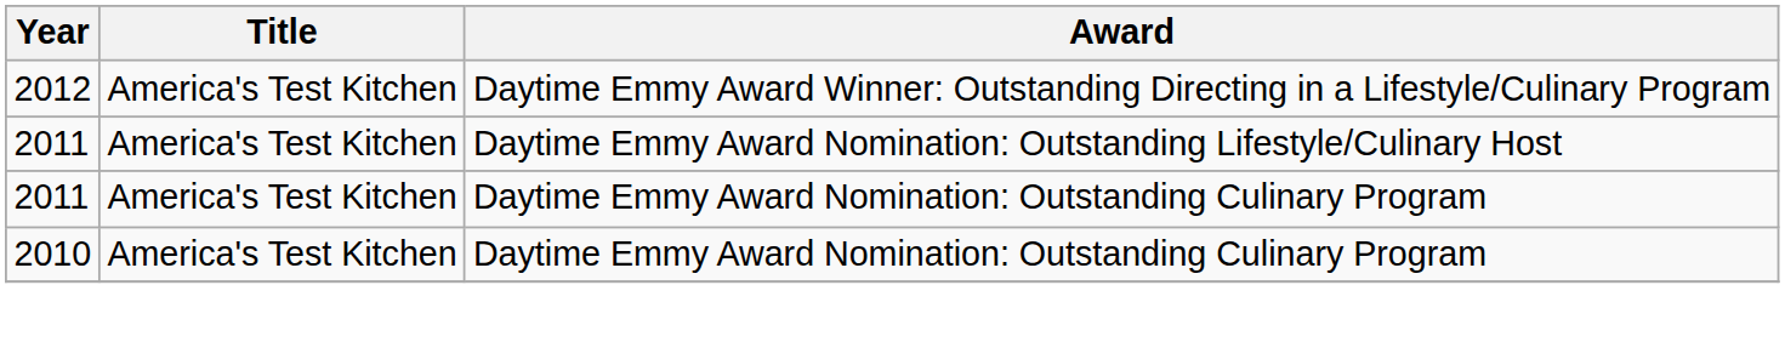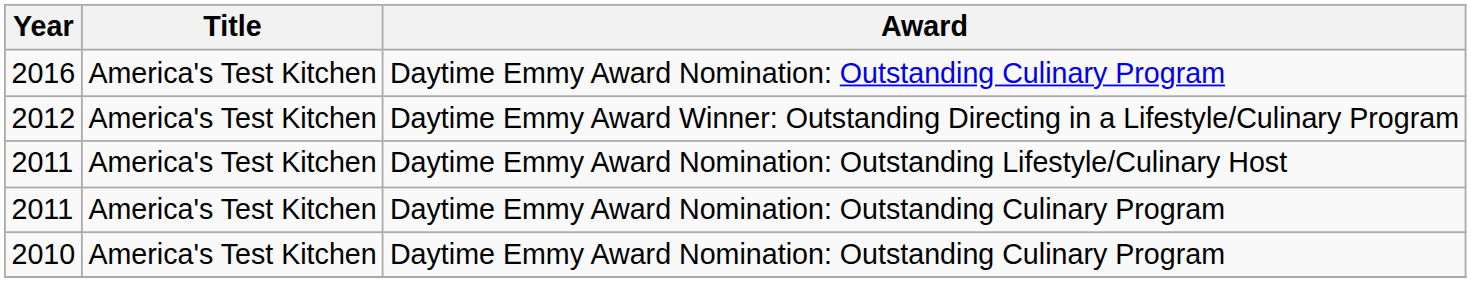 <table class=wikitable>
 <tr>
 <th>Year</th>
 <th>Title</th>
 <th>Award</th>
+</tr>
+<tr>
+<td>2016</td>
+<td>America's Test Kitchen</td>
+<td>Daytime Emmy Award Nomination: <a href='#'>Outstanding Culinary Program</a></td>
 </tr>
 <tr>
 <td>2012</td>
 <td>America's Test Kitchen</td>
 <td>Daytime Emmy Award Winner: Outstanding Directing in a Lifestyle/Culinary Program</td>
 </tr>
 <tr>
 <td>2011</td>
 <td>America's Test Kitchen</td>
 <td>Daytime Emmy Award Nomination: Outstanding Lifestyle/Culinary Host</td>
 </tr>
 <tr>
 <td>2011</td>
 <td>America's Test Kitchen</td>
 <td>Daytime Emmy Award Nomination: Outstanding Culinary Program</td>
 </tr>
 <tr>
 <td>2010</td>
 <td>America's Test Kitchen</td>
 <td>Daytime Emmy Award Nomination: Outstanding Culinary Program</td>
 </tr>
 <tr>
 </tr>
 </table>
